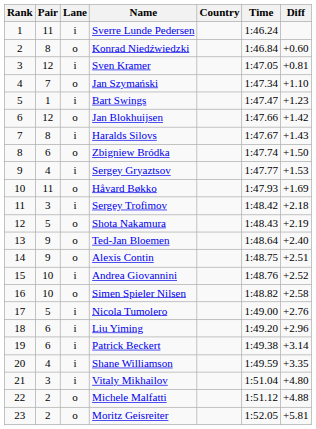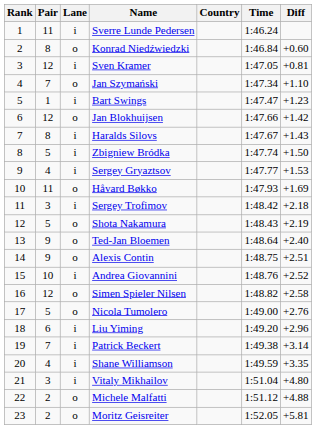 <table class="wikitable sortable" style="text-align:center">
 <tr>
 <th>Rank</th>
 <th>Pair</th>
 <th>Lane</th>
 <th>Name</th>
 <th>Country</th>
 <th>Time</th>
 <th>Diff</th>
 </tr>
 <tr>
 <td>1</td>
 <td>11</td>
 <td>i</td>
 <td align=left><a href='#'>Sverre Lunde Pedersen</a></td>
 <td align=left></td>
 <td>1:46.24</td>
 <td></td>
 </tr>
 <tr>
 <td>2</td>
 <td>8</td>
 <td>o</td>
 <td align=left><a href='#'>Konrad Niedźwiedzki</a></td>
 <td align=left></td>
 <td>1:46.84</td>
 <td>+0.60</td>
 </tr>
 <tr>
 <td>3</td>
 <td>12</td>
 <td>i</td>
 <td align=left><a href='#'>Sven Kramer</a></td>
 <td align=left></td>
 <td>1:47.05</td>
 <td>+0.81</td>
 </tr>
 <tr>
 <td>4</td>
 <td>7</td>
 <td>o</td>
 <td align=left><a href='#'>Jan Szymański</a></td>
 <td align=left></td>
 <td>1:47.34</td>
 <td>+1.10</td>
 </tr>
 <tr>
 <td>5</td>
 <td>1</td>
 <td>i</td>
 <td align=left><a href='#'>Bart Swings</a></td>
 <td align=left></td>
 <td>1:47.47</td>
 <td>+1.23</td>
 </tr>
 <tr>
 <td>6</td>
 <td>12</td>
 <td>o</td>
 <td align=left><a href='#'>Jan Blokhuijsen</a></td>
 <td align=left></td>
 <td>1:47.66</td>
 <td>+1.42</td>
 </tr>
 <tr>
 <td>7</td>
 <td>8</td>
 <td>i</td>
 <td align=left><a href='#'>Haralds Silovs</a></td>
 <td align=left></td>
 <td>1:47.67</td>
 <td>+1.43</td>
 </tr>
 <tr>
 <td>8</td>
-<td>6</td>
-<td>o</td>
+<td>5</td>
+<td>i</td>
 <td align=left><a href='#'>Zbigniew Bródka</a></td>
 <td align=left></td>
 <td>1:47.74</td>
 <td>+1.50</td>
 </tr>
 <tr>
 <td>9</td>
 <td>4</td>
 <td>i</td>
 <td align=left><a href='#'>Sergey Gryaztsov</a></td>
 <td align=left></td>
 <td>1:47.77</td>
 <td>+1.53</td>
 </tr>
 <tr>
 <td>10</td>
 <td>11</td>
 <td>o</td>
 <td align=left><a href='#'>Håvard Bøkko</a></td>
 <td align=left></td>
 <td>1:47.93</td>
 <td>+1.69</td>
 </tr>
 <tr>
 <td>11</td>
 <td>3</td>
 <td>i</td>
 <td align=left><a href='#'>Sergey Trofimov</a></td>
 <td align=left></td>
 <td>1:48.42</td>
 <td>+2.18</td>
 </tr>
 <tr>
 <td>12</td>
 <td>5</td>
 <td>o</td>
 <td align=left><a href='#'>Shota Nakamura</a></td>
 <td align=left></td>
 <td>1:48.43</td>
 <td>+2.19</td>
 </tr>
 <tr>
 <td>13</td>
 <td>9</td>
 <td>o</td>
 <td align=left><a href='#'>Ted-Jan Bloemen</a></td>
 <td align=left></td>
 <td>1:48.64</td>
 <td>+2.40</td>
 </tr>
 <tr>
 <td>14</td>
 <td>9</td>
 <td>o</td>
 <td align=left><a href='#'>Alexis Contin</a></td>
 <td align=left></td>
 <td>1:48.75</td>
 <td>+2.51</td>
 </tr>
 <tr>
 <td>15</td>
 <td>10</td>
 <td>i</td>
 <td align=left><a href='#'>Andrea Giovannini</a></td>
 <td align=left></td>
 <td>1:48.76</td>
 <td>+2.52</td>
 </tr>
 <tr>
 <td>16</td>
-<td>10</td>
+<td>12</td>
 <td>o</td>
 <td align=left><a href='#'>Simen Spieler Nilsen</a></td>
 <td align=left></td>
 <td>1:48.82</td>
 <td>+2.58</td>
 </tr>
 <tr>
 <td>17</td>
 <td>5</td>
-<td>i</td>
+<td>o</td>
 <td align=left><a href='#'>Nicola Tumolero</a></td>
 <td align=left></td>
 <td>1:49.00</td>
 <td>+2.76</td>
 </tr>
 <tr>
 <td>18</td>
 <td>6</td>
 <td>i</td>
 <td align=left><a href='#'>Liu Yiming</a></td>
 <td align=left></td>
 <td>1:49.20</td>
 <td>+2.96</td>
 </tr>
 <tr>
 <td>19</td>
-<td>6</td>
+<td>7</td>
 <td>i</td>
 <td align=left><a href='#'>Patrick Beckert</a></td>
 <td align=left></td>
 <td>1:49.38</td>
 <td>+3.14</td>
 </tr>
 <tr>
 <td>20</td>
 <td>4</td>
 <td>i</td>
 <td align=left><a href='#'>Shane Williamson</a></td>
 <td align=left></td>
 <td>1:49.59</td>
 <td>+3.35</td>
 </tr>
 <tr>
 <td>21</td>
 <td>3</td>
 <td>i</td>
 <td align=left><a href='#'>Vitaly Mikhailov</a></td>
 <td align=left></td>
 <td>1:51.04</td>
 <td>+4.80</td>
 </tr>
 <tr>
 <td>22</td>
 <td>2</td>
 <td>o</td>
 <td align=left><a href='#'>Michele Malfatti</a></td>
 <td align=left></td>
 <td>1:51.12</td>
 <td>+4.88</td>
 </tr>
 <tr>
 <td>23</td>
 <td>2</td>
 <td>o</td>
 <td align=left><a href='#'>Moritz Geisreiter</a></td>
 <td align=left></td>
 <td>1:52.05</td>
 <td>+5.81</td>
 </tr>
 </table>
